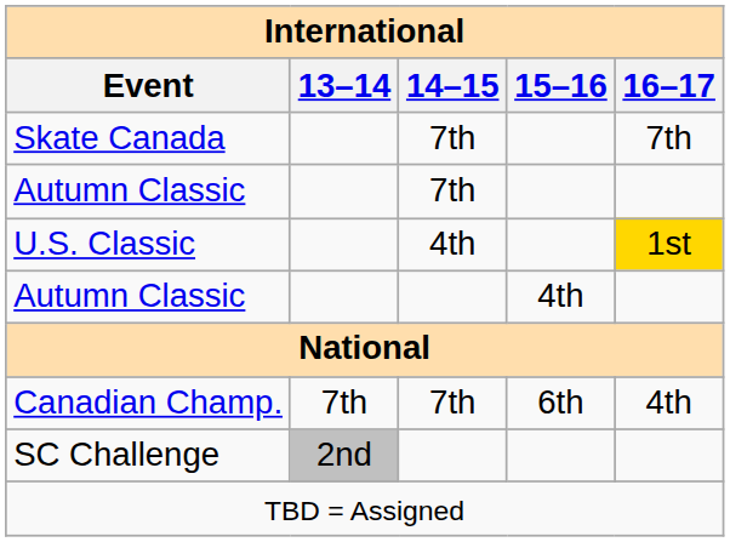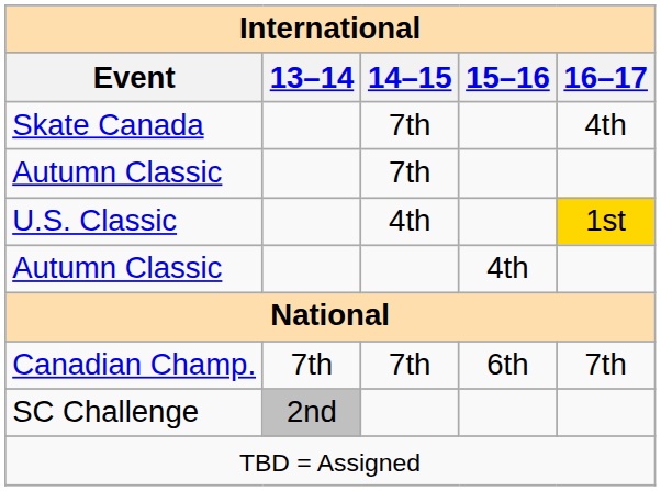 <table class="wikitable" style="text-align:center">
 <tr>
 <th style="background-color: #ffdead; " colspan=5 align=center>International</th>
 </tr>
 <tr>
 <th>Event</th>
 <th><a href='#'>13–14</a></th>
 <th><a href='#'>14–15</a></th>
 <th><a href='#'>15–16</a></th>
 <th><a href='#'>16–17</a></th>
 </tr>
 <tr>
 <td align=left> <a href='#'>Skate Canada</a></td>
 <td></td>
 <td>7th</td>
 <td></td>
-<td>7th</td>
+<td>4th</td>
 </tr>
 <tr>
 <td align=left> <a href='#'>Autumn Classic</a></td>
 <td></td>
 <td>7th</td>
 <td></td>
 <td></td>
 </tr>
 <tr>
 <td align=left> <a href='#'>U.S. Classic</a></td>
 <td></td>
 <td>4th</td>
 <td></td>
 <td bgcolor=gold>1st</td>
 </tr>
 <tr>
 <td align=left><a href='#'>Autumn Classic</a></td>
 <td></td>
 <td></td>
 <td>4th</td>
 <td></td>
 </tr>
 <tr>
 <th style="background-color: #ffdead; " colspan=5 align=center>National</th>
 </tr>
 <tr>
 <td align=left><a href='#'>Canadian Champ.</a></td>
 <td>7th</td>
 <td>7th</td>
 <td>6th</td>
-<td>4th</td>
+<td>7th</td>
 </tr>
 <tr>
 <td align=left>SC Challenge</td>
 <td bgcolor=silver>2nd</td>
 <td></td>
 <td></td>
 <td></td>
 </tr>
 <tr>
 <td colspan=5 align=center><small> TBD = Assigned </small></td>
 </tr>
 </table>
